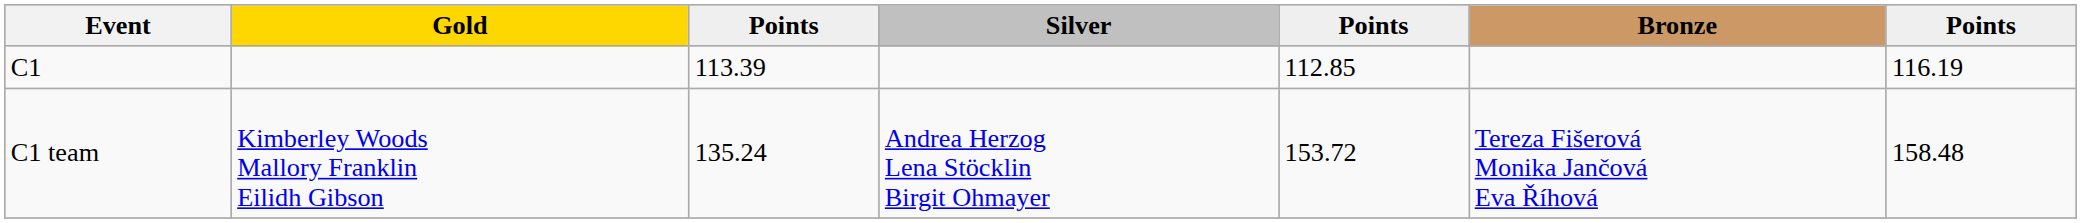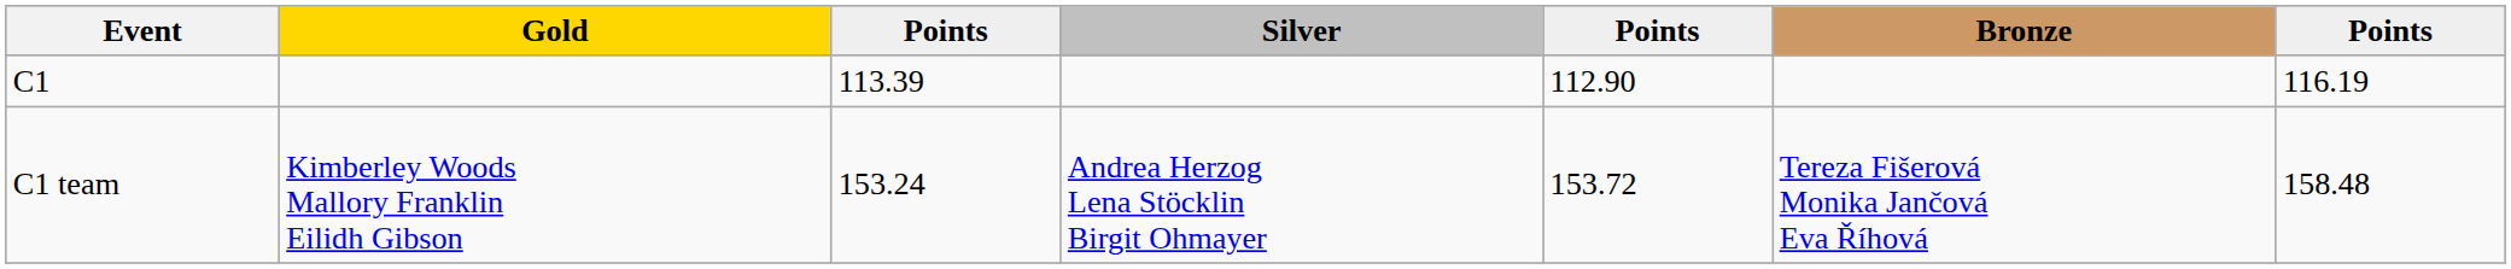 <table class="wikitable" width="100%">
 <tr>
 <th>Event</th>
 <td align="center" bgcolor="gold"><strong>Gold</strong></td>
 <td align="center" bgcolor="EFEFEF"><strong>Points</strong></td>
 <td align="center" bgcolor="silver"><strong>Silver</strong></td>
 <td align="center" bgcolor="EFEFEF"><strong>Points</strong></td>
 <td align="center" bgcolor="CC9966"><strong>Bronze</strong></td>
 <td align="center" bgcolor="EFEFEF"><strong>Points</strong></td>
 </tr>
 <tr>
 <td>C1</td>
 <td></td>
 <td>113.39</td>
 <td></td>
-<td>112.85</td>
+<td>112.90</td>
 <td></td>
 <td>116.19</td>
 </tr>
 <tr>
 <td>C1 team</td>
 <td><br><a href='#'>Kimberley Woods</a><br><a href='#'>Mallory Franklin</a><br><a href='#'>Eilidh Gibson</a></td>
-<td>135.24</td>
+<td>153.24</td>
 <td><br><a href='#'>Andrea Herzog</a><br><a href='#'>Lena Stöcklin</a><br><a href='#'>Birgit Ohmayer</a></td>
 <td>153.72</td>
 <td><br><a href='#'>Tereza Fišerová</a><br><a href='#'>Monika Jančová</a><br><a href='#'>Eva Říhová</a></td>
 <td>158.48</td>
 </tr>
 </table>
